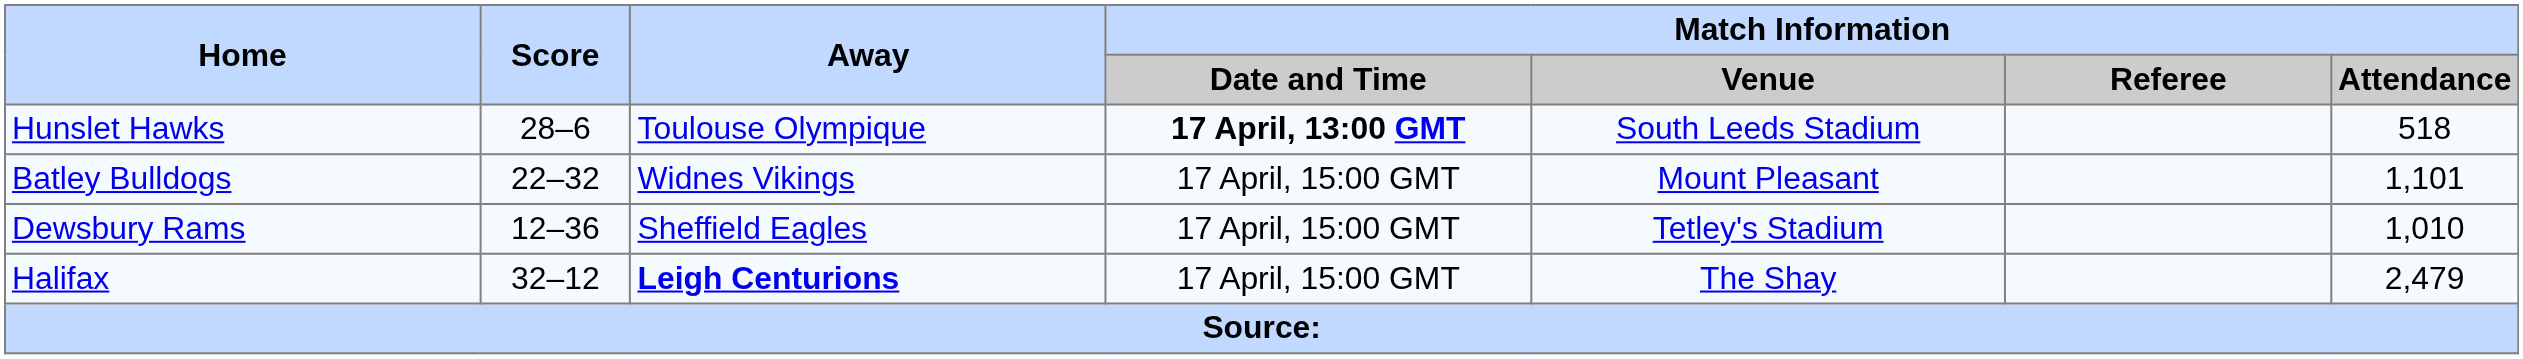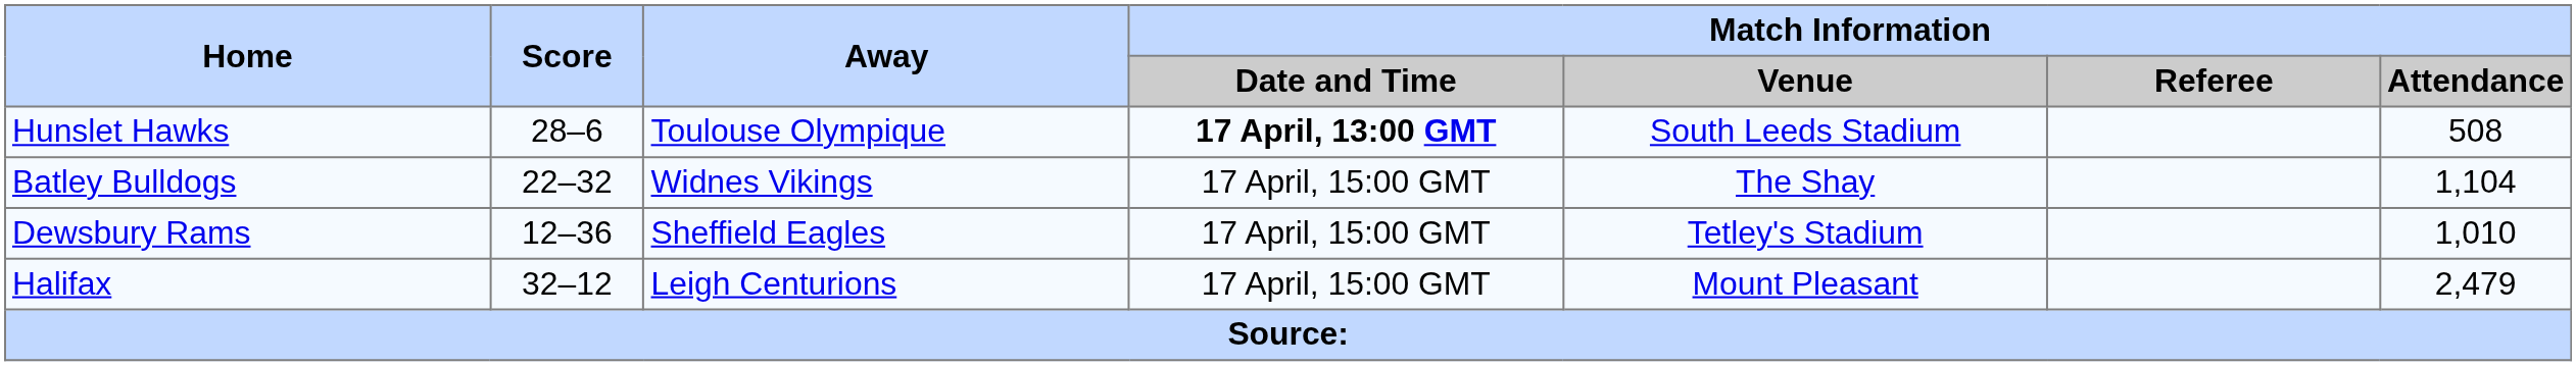 <table border=1 style="border-collapse:collapse; text-align:center;" cellpadding=3 cellspacing=0 width=100%>
 <tr bgcolor=#C1D8FF>
 <th rowspan=2 width=19%>Home</th>
 <th rowspan=2 width=6%>Score</th>
 <th rowspan=2 width=19%>Away</th>
 <th colspan=6>Match Information</th>
 </tr>
 <tr bgcolor=#CCCCCC>
 <th width=17%>Date and Time</th>
 <th width=19%>Venue</th>
 <th width=13%>Referee</th>
 <th width=7%>Attendance</th>
 </tr>
 <tr bgcolor=#F5FAFF>
 <td align=left> <a href='#'>Hunslet Hawks</a></td>
 <td>28–6</td>
 <td align=left> <a href='#'>Toulouse Olympique</a></td>
 <td><strong>17 April, 13:00 <a href='#'>GMT</a></strong></td>
 <td><a href='#'>South Leeds Stadium</a></td>
 <td></td>
-<td>518</td>
+<td>508</td>
 </tr>
 <tr bgcolor=#F5FAFF>
 <td align=left> <a href='#'>Batley Bulldogs</a></td>
 <td>22–32</td>
 <td align=left> <a href='#'>Widnes Vikings</a></td>
 <td>17 April, 15:00 GMT</td>
-<td><a href='#'>Mount Pleasant</a></td>
+<td><a href='#'>The Shay</a></td>
 <td></td>
-<td>1,101</td>
+<td>1,104</td>
 </tr>
 <tr bgcolor=#F5FAFF>
 <td align=left> <a href='#'>Dewsbury Rams</a></td>
 <td>12–36</td>
 <td align=left> <a href='#'>Sheffield Eagles</a></td>
 <td>17 April, 15:00 GMT</td>
 <td><a href='#'>Tetley's Stadium</a></td>
 <td></td>
 <td>1,010</td>
 </tr>
 <tr bgcolor=#F5FAFF>
 <td align=left> <a href='#'>Halifax</a></td>
 <td>32–12</td>
-<td align=left><strong> <a href='#'>Leigh Centurions</a></strong></td>
+<td align=left> <a href='#'>Leigh Centurions</a></td>
 <td>17 April, 15:00 GMT</td>
-<td><a href='#'>The Shay</a></td>
+<td><a href='#'>Mount Pleasant</a></td>
 <td></td>
 <td>2,479</td>
 </tr>
 <tr bgcolor=#C1D8FF>
 <th colspan=12>Source:</th>
 </tr>
 </table>
